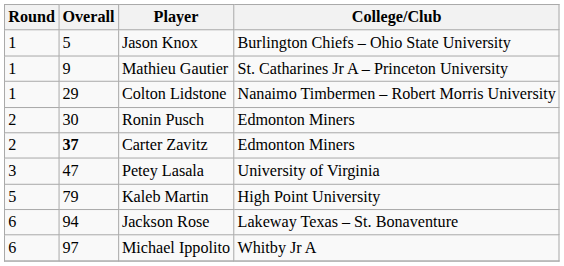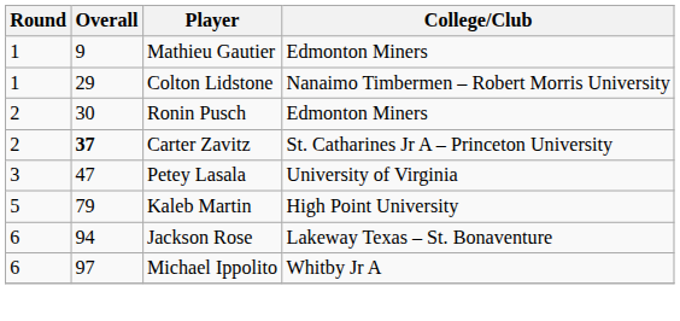 <table class="wikitable">
 <tr>
 <th>Round</th>
 <th>Overall</th>
 <th>Player</th>
 <th>College/Club</th>
 </tr>
 <tr>
 <td>1</td>
-<td>5</td>
-<td>Jason Knox</td>
-<td>Burlington Chiefs – Ohio State University</td>
-</tr>
-<tr>
-<td>1</td>
 <td>9</td>
 <td>Mathieu Gautier</td>
-<td>St. Catharines Jr A – Princeton University</td>
+<td>Edmonton Miners</td>
 </tr>
 <tr>
 <td>1</td>
 <td>29</td>
 <td>Colton Lidstone</td>
 <td>Nanaimo Timbermen – Robert Morris University</td>
 </tr>
 <tr>
 <td>2</td>
 <td>30</td>
 <td>Ronin Pusch</td>
 <td>Edmonton Miners</td>
 </tr>
 <tr>
 <td>2</td>
 <td><strong>37</strong></td>
 <td>Carter Zavitz</td>
-<td>Edmonton Miners</td>
+<td>St. Catharines Jr A – Princeton University</td>
 </tr>
 <tr>
 <td>3</td>
 <td>47</td>
 <td>Petey Lasala</td>
 <td>University of Virginia</td>
 </tr>
 <tr>
 <td>5</td>
 <td>79</td>
 <td>Kaleb Martin</td>
 <td>High Point University</td>
 </tr>
 <tr>
 <td>6</td>
 <td>94</td>
 <td>Jackson Rose</td>
 <td>Lakeway Texas – St. Bonaventure</td>
 </tr>
 <tr>
 <td>6</td>
 <td>97</td>
 <td>Michael Ippolito</td>
 <td>Whitby Jr A</td>
 </tr>
 <tr>
 </tr>
 </table>
